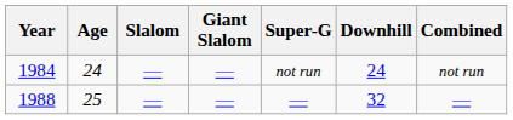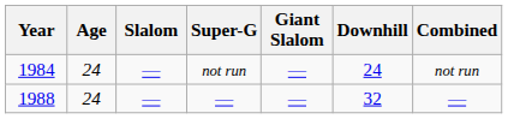 <table class=wikitable style="text-align:center">
 <tr>
 <th>  Year  </th>
 <th> Age </th>
 <th> Slalom </th>
+<th>Super-G</th>
 <th>Giant<br> Slalom </th>
-<th>Super-G</th>
 <th>Downhill</th>
 <th>Combined</th>
 </tr>
 <tr>
 <td><a href='#'>1984</a></td>
 <td><em>24</em></td>
 <td><a href='#'>—</a></td>
+<td><small><em>not run</em></small></td>
 <td><a href='#'>—</a></td>
-<td><small><em>not run</em></small></td>
 <td><a href='#'>24</a></td>
 <td><small><em>not run</em></small></td>
 </tr>
 <tr>
 <td><a href='#'>1988</a></td>
-<td><em>25</em></td>
+<td><em>24</em></td>
 <td><a href='#'>—</a></td>
 <td><a href='#'>—</a></td>
 <td><a href='#'>—</a></td>
 <td><a href='#'>32</a></td>
 <td><a href='#'>—</a></td>
 </tr>
 </table>
